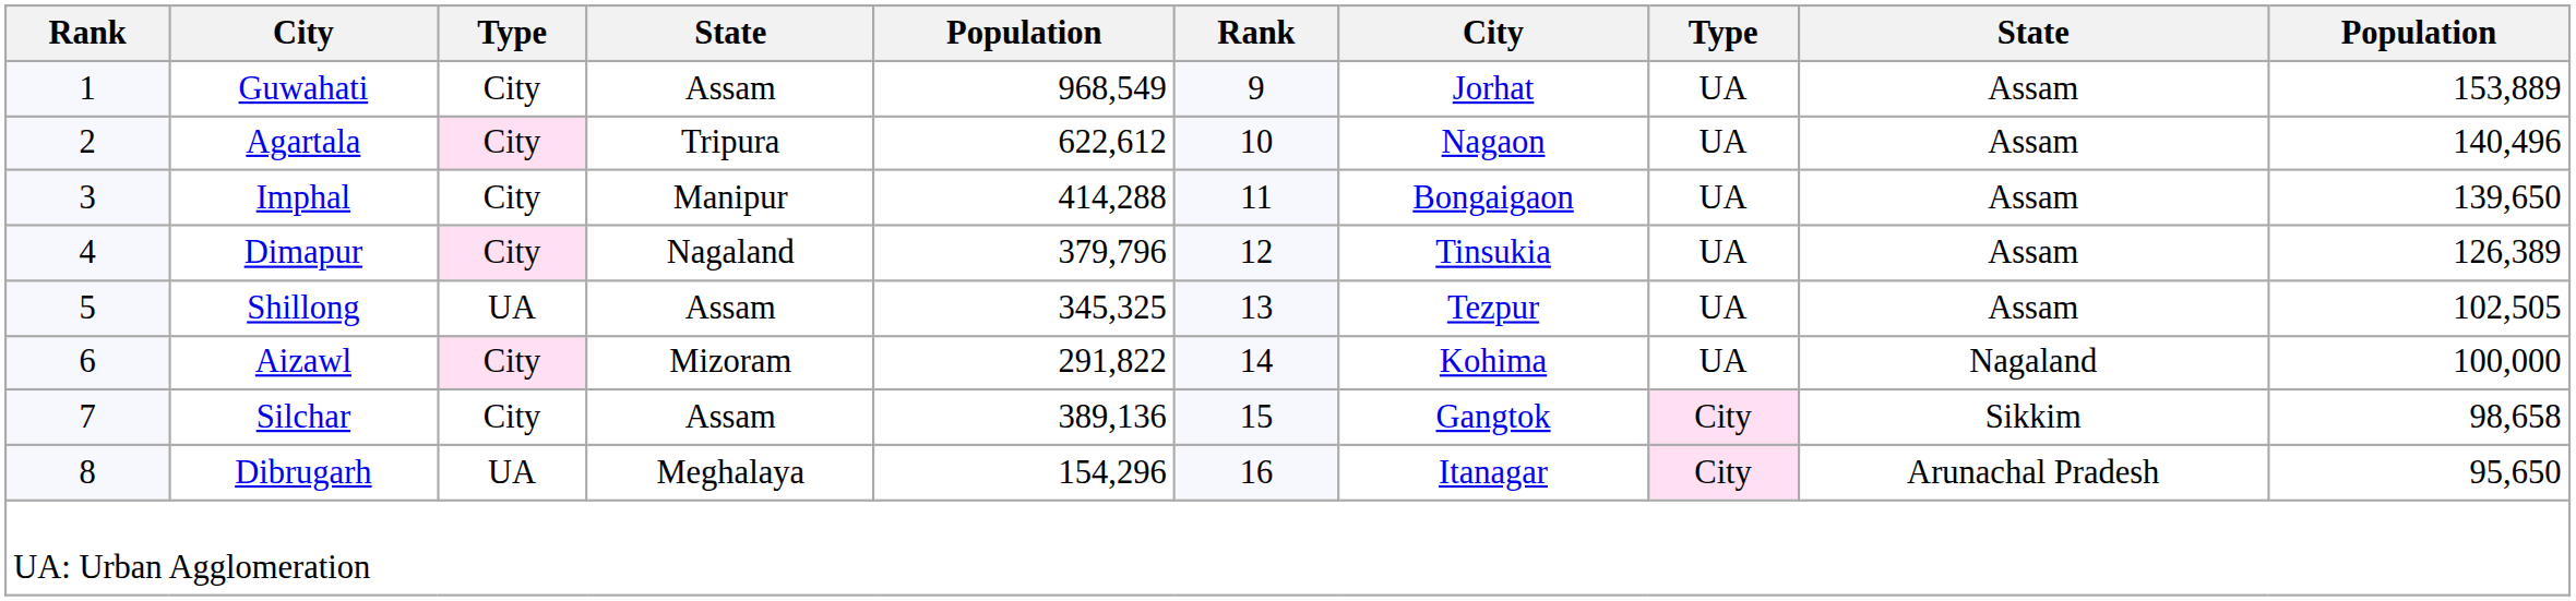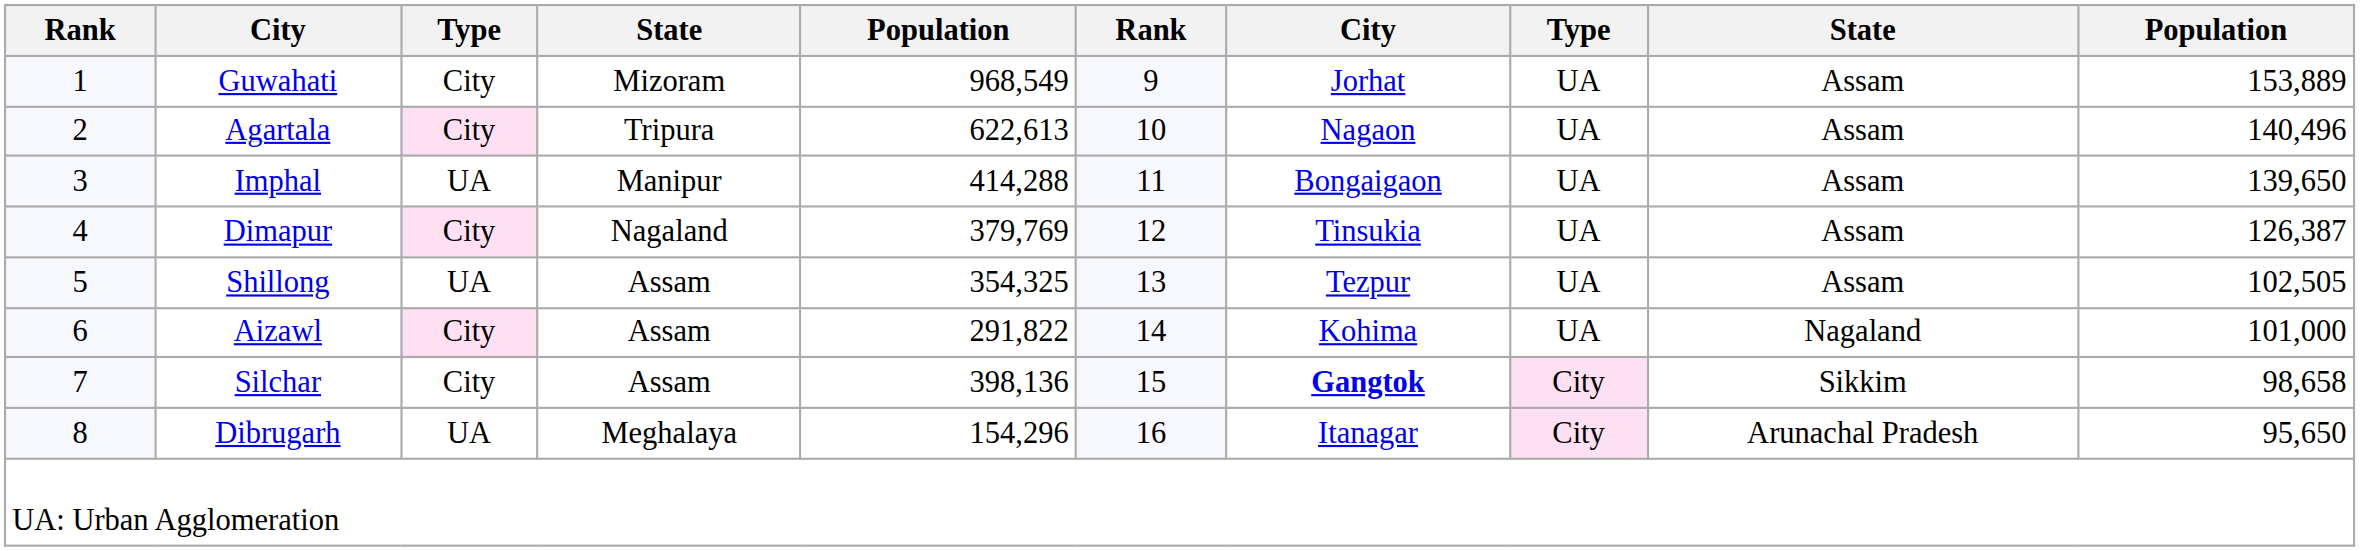 <table class="wikitable" style="font-size:0.9em; background:#fff; text-align:center; min-width:70%;">
 <tr>
 <th>Rank</th>
 <th>City</th>
 <th>Type</th>
 <th>State</th>
 <th>Population</th>
 <th>Rank</th>
 <th>City</th>
 <th>Type</th>
 <th>State</th>
 <th>Population</th>
 </tr>
 <tr>
 <td style="background:#f7f7fe;">1</td>
 <td><a href='#'>Guwahati</a></td>
 <td style="text-align:center;">City</td>
-<td>Assam</td>
+<td>Mizoram</td>
 <td style="text-align:right;">968,549</td>
 <td style="background:#f7f7fe;">9</td>
 <td><a href='#'>Jorhat</a></td>
 <td>UA</td>
 <td>Assam</td>
 <td style="text-align:right;">153,889</td>
 </tr>
 <tr>
 <td style="background:#f7f7fe;">2</td>
 <td><a href='#'>Agartala</a></td>
 <td style="background:#fEE0F2;">City</td>
 <td>Tripura</td>
-<td style="text-align:right;">622,612</td>
+<td style="text-align:right;">622,613</td>
 <td style="background:#f7f7fe;">10</td>
 <td><a href='#'>Nagaon</a></td>
 <td>UA</td>
 <td>Assam</td>
 <td style="text-align:right;">140,496</td>
 </tr>
 <tr>
 <td style="background:#f7f7fe;">3</td>
 <td><a href='#'>Imphal</a></td>
-<td style="text-align:center;">City</td>
+<td style="text-align:center;">UA</td>
 <td>Manipur</td>
 <td style="text-align:right;">414,288</td>
 <td style="background:#f7f7fe;">11</td>
 <td><a href='#'>Bongaigaon</a></td>
 <td>UA</td>
 <td>Assam</td>
 <td style="text-align:right;">139,650</td>
 </tr>
 <tr>
 <td style="background:#f7f7fe;">4</td>
 <td><a href='#'>Dimapur</a></td>
 <td style="background:#fEE0F2;">City</td>
 <td>Nagaland</td>
-<td style="text-align:right;">379,796</td>
+<td style="text-align:right;">379,769</td>
 <td style="background:#f7f7fe;">12</td>
 <td><a href='#'>Tinsukia</a></td>
 <td>UA</td>
 <td>Assam</td>
-<td style="text-align:right;">126,389</td>
+<td style="text-align:right;">126,387</td>
 </tr>
 <tr>
 <td style="background:#f7f7fe;">5</td>
 <td><a href='#'>Shillong</a></td>
 <td>UA</td>
 <td>Assam</td>
-<td style="text-align:right;">345,325</td>
+<td style="text-align:right;">354,325</td>
 <td style="background:#f7f7fe;">13</td>
 <td><a href='#'>Tezpur</a></td>
 <td>UA</td>
 <td>Assam</td>
 <td style="text-align:right;">102,505</td>
 </tr>
 <tr>
 <td style="background:#f7f7fe;">6</td>
 <td><a href='#'>Aizawl</a></td>
 <td style="background:#fEE0F2;">City</td>
-<td>Mizoram</td>
+<td>Assam</td>
 <td style="text-align:right;">291,822</td>
 <td style="background:#f7f7fe;">14</td>
 <td><a href='#'>Kohima</a></td>
 <td>UA</td>
 <td>Nagaland</td>
-<td style="text-align:right;">100,000</td>
+<td style="text-align:right;">101,000</td>
 </tr>
 <tr>
 <td style="background:#f7f7fe;">7</td>
 <td><a href='#'>Silchar</a></td>
 <td>City</td>
 <td>Assam</td>
-<td style="text-align:right;">389,136</td>
+<td style="text-align:right;">398,136</td>
 <td style="background:#f7f7fe;">15</td>
-<td><a href='#'>Gangtok</a></td>
+<td><strong><a href='#'>Gangtok</a></strong></td>
 <td style="background:#fEE0F2;">City</td>
 <td>Sikkim</td>
 <td style="text-align:right;">98,658</td>
 </tr>
 <tr>
 <td style="background:#f7f7fe;">8</td>
 <td><a href='#'>Dibrugarh</a></td>
 <td>UA</td>
 <td>Meghalaya</td>
 <td style="text-align:right;">154,296</td>
 <td style="background:#f7f7fe;">16</td>
 <td><a href='#'>Itanagar</a></td>
 <td style="background:#fEE0F2;">City</td>
 <td>Arunachal Pradesh</td>
 <td style="text-align:right;">95,650</td>
 </tr>
 <tr>
 <td colspan="10" style="text-align:left;"><br>UA: Urban Agglomeration</td>
 </tr>
 </table>
